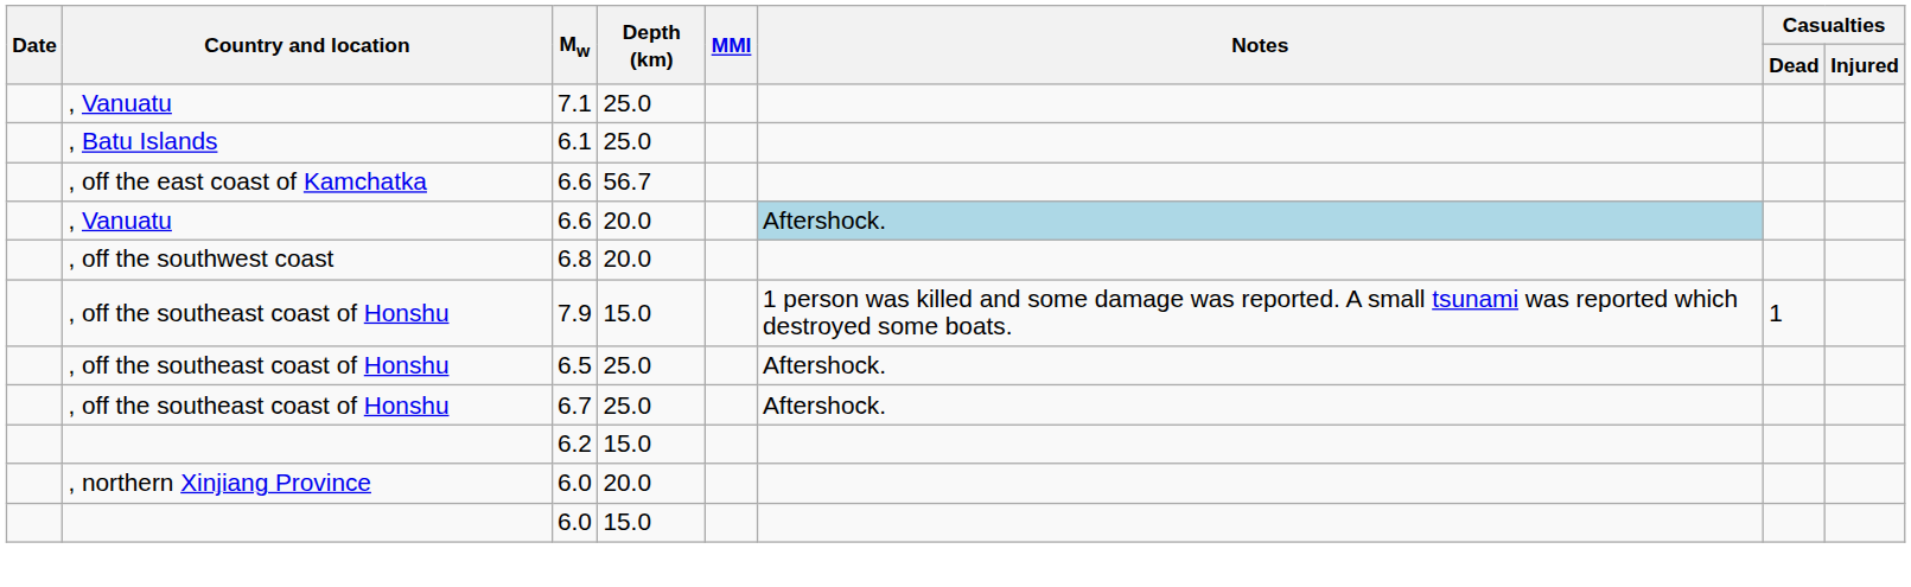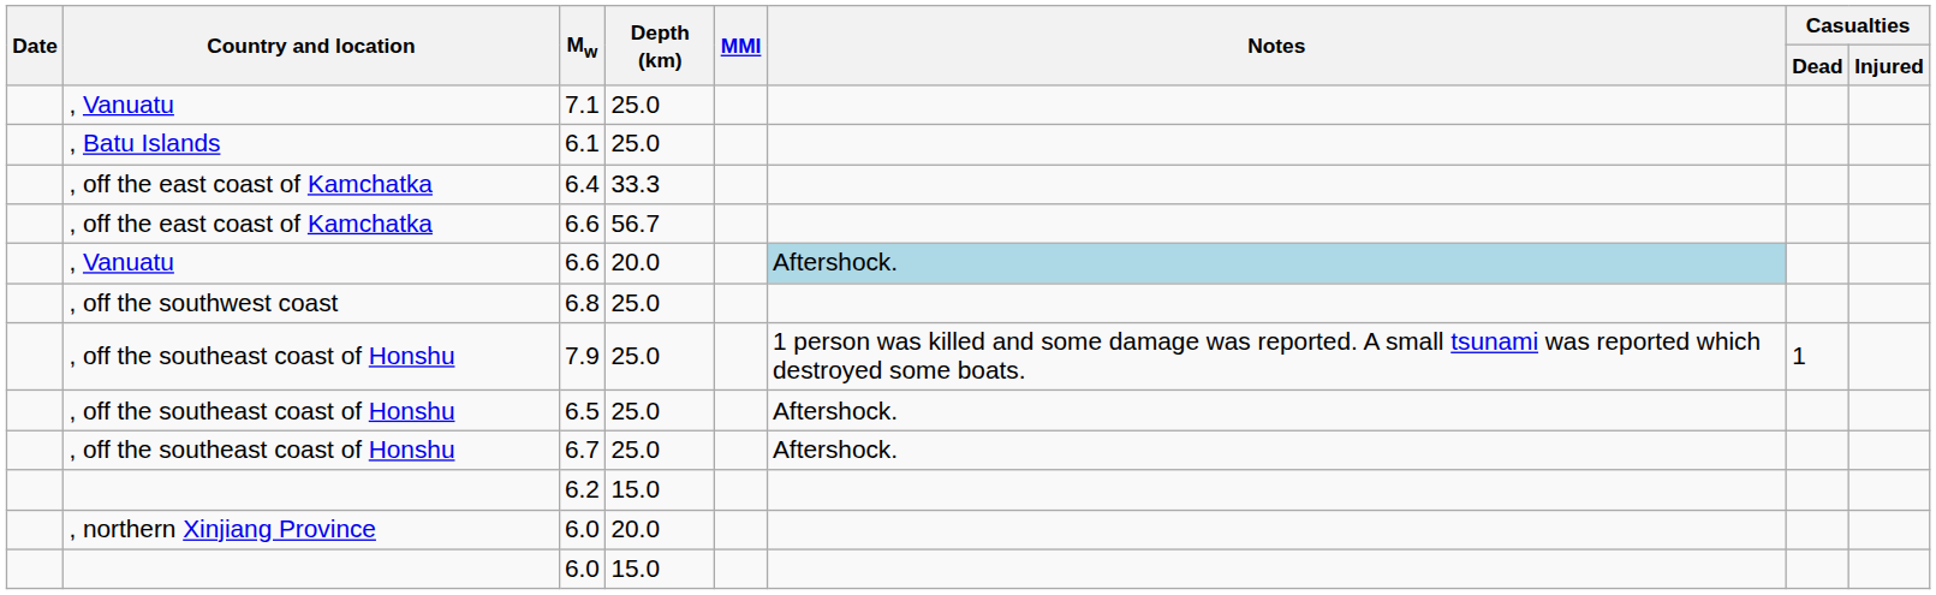 <table class="wikitable sortable sort-under" style="border:1px black; margin-left:1em;">
 <tr>
 <th rowspan="2"><small>Date</small></th>
 <th rowspan="2" style="width: 310px"><small>Country and location</small></th>
 <th rowspan="2"><small>M<sub>w</sub></small></th>
 <th rowspan="2"><small>Depth (km)</small></th>
 <th rowspan="2"><small><a href='#'>MMI</a></small></th>
 <th rowspan="2" class="unsortable"><small>Notes</small></th>
 <th colspan="2"><small>Casualties</small></th>
 </tr>
 <tr>
 <th><small>Dead</small></th>
 <th><small>Injured</small></th>
 </tr>
 <tr>
 <td></td>
 <td>, <a href='#'>Vanuatu</a></td>
 <td>7.1</td>
 <td>25.0</td>
 <td></td>
 <td></td>
 <td></td>
 <td></td>
 </tr>
 <tr>
 <td></td>
 <td>, <a href='#'>Batu Islands</a></td>
 <td>6.1</td>
 <td>25.0</td>
 <td></td>
 <td></td>
 <td></td>
 <td></td>
 </tr>
 <tr>
 <td></td>
 <td>, off the east coast of <a href='#'>Kamchatka</a></td>
+<td>6.4</td>
+<td>33.3</td>
+<td></td>
+<td></td>
+<td></td>
+<td></td>
+</tr>
+<tr>
+<td></td>
+<td>, off the east coast of <a href='#'>Kamchatka</a></td>
 <td>6.6</td>
 <td>56.7</td>
 <td></td>
 <td></td>
 <td></td>
 <td></td>
 </tr>
 <tr>
 <td></td>
 <td>, <a href='#'>Vanuatu</a></td>
 <td>6.6</td>
 <td>20.0</td>
 <td></td>
 <td style="background: lightblue;">Aftershock.</td>
 <td></td>
 <td></td>
 </tr>
 <tr>
 <td></td>
 <td>, off the southwest coast</td>
 <td>6.8</td>
-<td>20.0</td>
+<td>25.0</td>
 <td></td>
 <td></td>
 <td></td>
 <td></td>
 </tr>
 <tr>
 <td></td>
 <td>, off the southeast coast of <a href='#'>Honshu</a></td>
 <td>7.9</td>
-<td>15.0</td>
+<td>25.0</td>
 <td></td>
 <td>1 person was killed and some damage was reported. A small <a href='#'>tsunami</a> was reported which destroyed some boats.</td>
 <td>1</td>
 <td></td>
 </tr>
 <tr>
 <td></td>
 <td>, off the southeast coast of <a href='#'>Honshu</a></td>
 <td>6.5</td>
 <td>25.0</td>
 <td></td>
 <td>Aftershock.</td>
 <td></td>
 <td></td>
 </tr>
 <tr>
 <td></td>
 <td>, off the southeast coast of <a href='#'>Honshu</a></td>
 <td>6.7</td>
 <td>25.0</td>
 <td></td>
 <td>Aftershock.</td>
 <td></td>
 <td></td>
 </tr>
 <tr>
 <td></td>
 <td></td>
 <td>6.2</td>
 <td>15.0</td>
 <td></td>
 <td></td>
 <td></td>
 <td></td>
 </tr>
 <tr>
 <td></td>
 <td>, northern <a href='#'>Xinjiang Province</a></td>
 <td>6.0</td>
 <td>20.0</td>
 <td></td>
 <td></td>
 <td></td>
 <td></td>
 </tr>
 <tr>
 <td></td>
 <td></td>
 <td>6.0</td>
 <td>15.0</td>
 <td></td>
 <td></td>
 <td></td>
 <td></td>
 </tr>
 </table>
